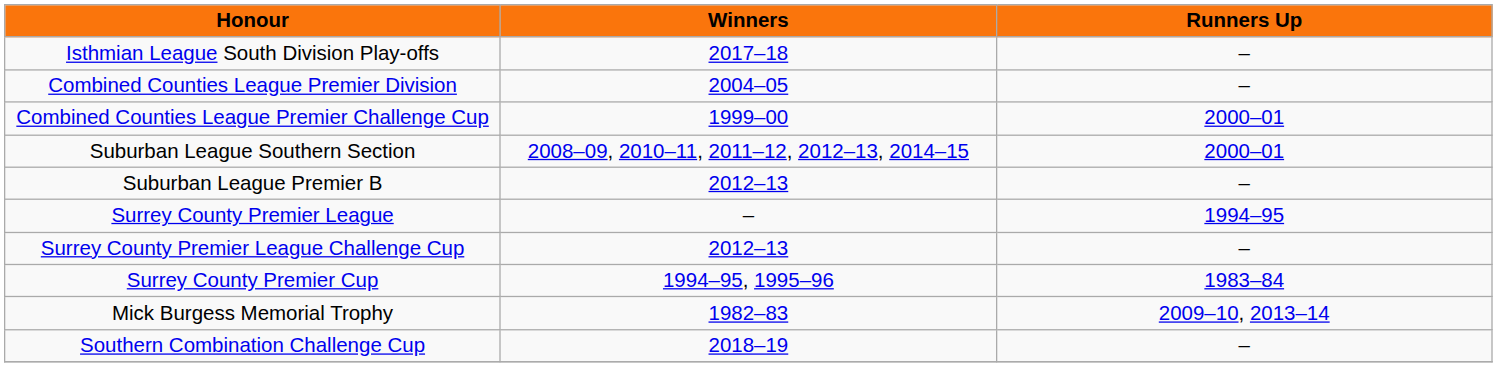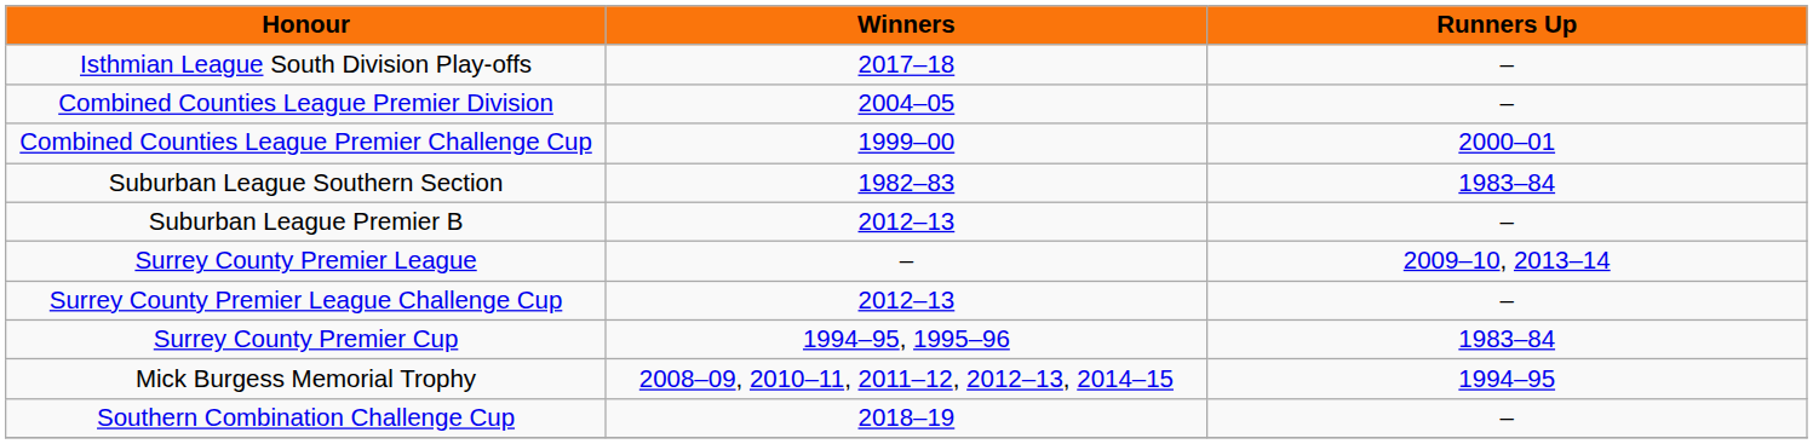 <table class="wikitable" border="1" style="text-align:center">
 <tr>
 <th width="380" style="background: #FA750C;"><span>Honour</span></th>
 <th width="380" style="background: #FA750C;"><span>Winners</span></th>
 <th width="380" style="background: #FA750C;"><span>Runners Up</span></th>
 </tr>
 <tr>
 <td><a href='#'>Isthmian League</a> South Division Play-offs</td>
 <td><a href='#'>2017–18</a></td>
 <td>–</td>
 </tr>
 <tr>
 <td scope="row"><a href='#'>Combined Counties League Premier Division</a></td>
 <td><a href='#'>2004–05</a></td>
 <td>–</td>
 </tr>
 <tr>
 <td scope="row"><a href='#'>Combined Counties League Premier Challenge Cup</a></td>
 <td><a href='#'>1999–00</a></td>
 <td><a href='#'>2000–01</a></td>
 </tr>
 <tr>
 <td scope="row">Suburban League Southern Section</td>
-<td><a href='#'>2008–09</a>, <a href='#'>2010–11</a>, <a href='#'>2011–12</a>, <a href='#'>2012–13</a>, <a href='#'>2014–15</a></td>
-<td><a href='#'>2000–01</a></td>
+<td><a href='#'>1982–83</a></td>
+<td><a href='#'>1983–84</a></td>
 </tr>
 <tr>
 <td scope="row">Suburban League Premier B</td>
 <td><a href='#'>2012–13</a></td>
 <td>–</td>
 </tr>
 <tr>
 <td scope="row"><a href='#'>Surrey County Premier League</a></td>
 <td>–</td>
-<td><a href='#'>1994–95</a></td>
+<td><a href='#'>2009–10</a>, <a href='#'>2013–14</a></td>
 </tr>
 <tr>
 <td scope="row"><a href='#'>Surrey County Premier League Challenge Cup</a></td>
 <td><a href='#'>2012–13</a></td>
 <td>–</td>
 </tr>
 <tr>
 <td scope="row"><a href='#'>Surrey County Premier Cup</a></td>
 <td><a href='#'>1994–95</a>, <a href='#'>1995–96</a></td>
 <td><a href='#'>1983–84</a></td>
 </tr>
 <tr>
 <td scope="row">Mick Burgess Memorial Trophy</td>
-<td><a href='#'>1982–83</a></td>
-<td><a href='#'>2009–10</a>, <a href='#'>2013–14</a></td>
+<td><a href='#'>2008–09</a>, <a href='#'>2010–11</a>, <a href='#'>2011–12</a>, <a href='#'>2012–13</a>, <a href='#'>2014–15</a></td>
+<td><a href='#'>1994–95</a></td>
 </tr>
 <tr>
 <td scope="row"><a href='#'>Southern Combination Challenge Cup</a></td>
 <td><a href='#'>2018–19</a></td>
 <td>–</td>
 </tr>
 <tr>
 </tr>
 </table>
